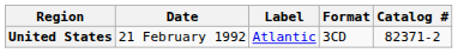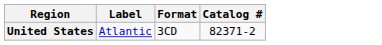 <table class="wikitable plainrowheaders">
 <tr>
 <th>Region</th>
-<th>Date</th>
 <th>Label</th>
 <th>Format</th>
 <th>Catalog #</th>
 </tr>
 <tr>
 <th scope="row" align="center">United States</th>
-<td align="center">21 February 1992</td>
 <td align="center"><a href='#'>Atlantic</a></td>
 <td>3CD</td>
 <td align="center">82371-2</td>
 </tr>
 </table>
